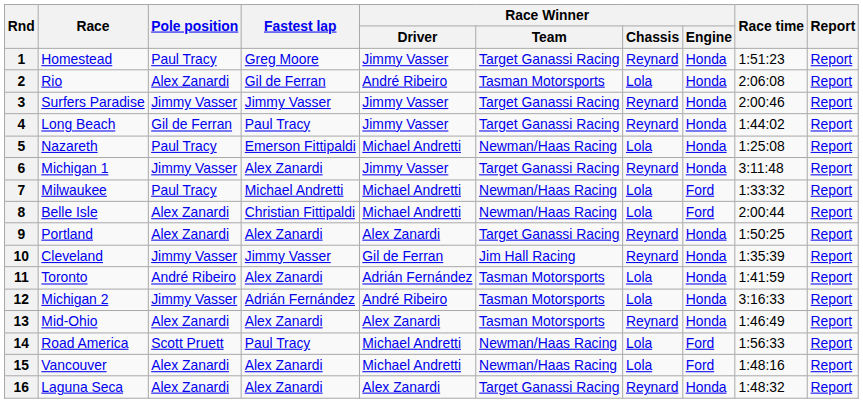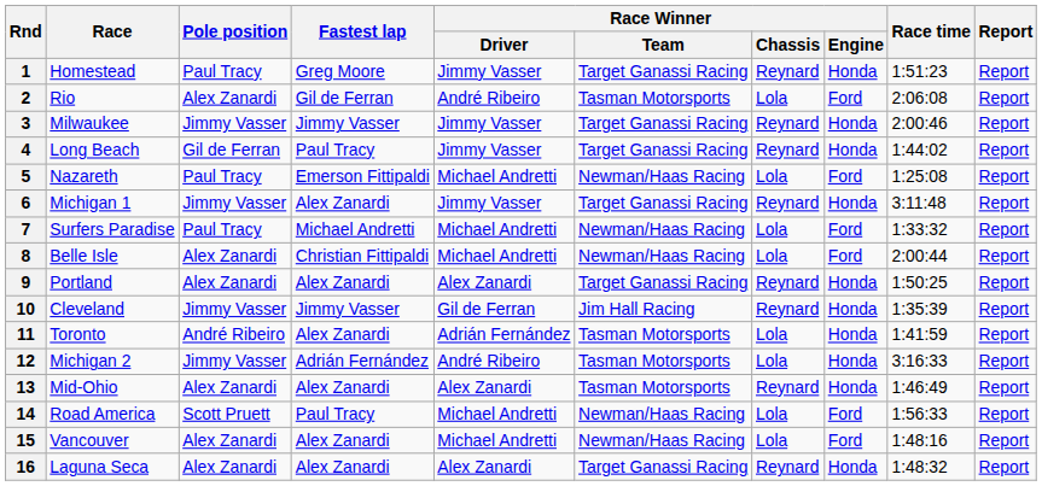 <table class="wikitable" style="font-size: 85%;">
 <tr>
 <th rowspan=2>Rnd</th>
 <th rowspan=2>Race</th>
 <th rowspan=2><a href='#'>Pole position</a></th>
 <th rowspan=2><a href='#'>Fastest lap</a></th>
 <th colspan=4>Race Winner</th>
 <th rowspan="2">Race time</th>
 <th rowspan=2>Report</th>
 </tr>
 <tr>
 <th>Driver</th>
 <th>Team</th>
 <th>Chassis</th>
 <th>Engine</th>
 </tr>
 <tr>
 <th>1</th>
 <td> <a href='#'>Homestead</a></td>
 <td> <a href='#'>Paul Tracy</a></td>
 <td> <a href='#'>Greg Moore</a></td>
 <td> <a href='#'>Jimmy Vasser</a></td>
 <td><a href='#'>Target Ganassi Racing</a></td>
 <td><a href='#'>Reynard</a></td>
 <td><a href='#'>Honda</a></td>
 <td>1:51:23</td>
 <td><a href='#'>Report</a></td>
 </tr>
 <tr>
 <th>2</th>
 <td> <a href='#'>Rio</a></td>
 <td> <a href='#'>Alex Zanardi</a></td>
 <td> <a href='#'>Gil de Ferran</a></td>
 <td> <a href='#'>André Ribeiro</a></td>
 <td><a href='#'>Tasman Motorsports</a></td>
 <td><a href='#'>Lola</a></td>
-<td><a href='#'>Honda</a></td>
+<td><a href='#'>Ford</a></td>
 <td>2:06:08</td>
 <td><a href='#'>Report</a></td>
 </tr>
 <tr>
 <th>3</th>
-<td> <a href='#'>Surfers Paradise</a></td>
+<td> <a href='#'>Milwaukee</a></td>
 <td> <a href='#'>Jimmy Vasser</a></td>
 <td> <a href='#'>Jimmy Vasser</a></td>
 <td> <a href='#'>Jimmy Vasser</a></td>
 <td><a href='#'>Target Ganassi Racing</a></td>
 <td><a href='#'>Reynard</a></td>
 <td><a href='#'>Honda</a></td>
 <td>2:00:46</td>
 <td><a href='#'>Report</a></td>
 </tr>
 <tr>
 <th>4</th>
 <td> <a href='#'>Long Beach</a></td>
 <td> <a href='#'>Gil de Ferran</a></td>
 <td> <a href='#'>Paul Tracy</a></td>
 <td> <a href='#'>Jimmy Vasser</a></td>
 <td><a href='#'>Target Ganassi Racing</a></td>
 <td><a href='#'>Reynard</a></td>
 <td><a href='#'>Honda</a></td>
 <td>1:44:02</td>
 <td><a href='#'>Report</a></td>
 </tr>
 <tr>
 <th>5</th>
 <td> <a href='#'>Nazareth</a></td>
 <td> <a href='#'>Paul Tracy</a></td>
 <td> <a href='#'>Emerson Fittipaldi</a></td>
 <td> <a href='#'>Michael Andretti</a></td>
 <td><a href='#'>Newman/Haas Racing</a></td>
 <td><a href='#'>Lola</a></td>
-<td><a href='#'>Honda</a></td>
+<td><a href='#'>Ford</a></td>
 <td>1:25:08</td>
 <td><a href='#'>Report</a></td>
 </tr>
 <tr>
 <th>6</th>
 <td> <a href='#'>Michigan 1</a></td>
 <td> <a href='#'>Jimmy Vasser</a></td>
 <td> <a href='#'>Alex Zanardi</a></td>
 <td> <a href='#'>Jimmy Vasser</a></td>
 <td><a href='#'>Target Ganassi Racing</a></td>
 <td><a href='#'>Reynard</a></td>
 <td><a href='#'>Honda</a></td>
 <td>3:11:48</td>
 <td><a href='#'>Report</a></td>
 </tr>
 <tr>
 <th>7</th>
-<td> <a href='#'>Milwaukee</a></td>
+<td> <a href='#'>Surfers Paradise</a></td>
 <td> <a href='#'>Paul Tracy</a></td>
 <td> <a href='#'>Michael Andretti</a></td>
 <td> <a href='#'>Michael Andretti</a></td>
 <td><a href='#'>Newman/Haas Racing</a></td>
 <td><a href='#'>Lola</a></td>
 <td><a href='#'>Ford</a></td>
 <td>1:33:32</td>
 <td><a href='#'>Report</a></td>
 </tr>
 <tr>
 <th>8</th>
 <td> <a href='#'>Belle Isle</a></td>
 <td> <a href='#'>Alex Zanardi</a></td>
 <td> <a href='#'>Christian Fittipaldi</a></td>
 <td> <a href='#'>Michael Andretti</a></td>
 <td><a href='#'>Newman/Haas Racing</a></td>
 <td><a href='#'>Lola</a></td>
 <td><a href='#'>Ford</a></td>
 <td>2:00:44</td>
 <td><a href='#'>Report</a></td>
 </tr>
 <tr>
 <th>9</th>
 <td> <a href='#'>Portland</a></td>
 <td> <a href='#'>Alex Zanardi</a></td>
 <td> <a href='#'>Alex Zanardi</a></td>
 <td> <a href='#'>Alex Zanardi</a></td>
 <td><a href='#'>Target Ganassi Racing</a></td>
 <td><a href='#'>Reynard</a></td>
 <td><a href='#'>Honda</a></td>
 <td>1:50:25</td>
 <td><a href='#'>Report</a></td>
 </tr>
 <tr>
 <th>10</th>
 <td> <a href='#'>Cleveland</a></td>
 <td> <a href='#'>Jimmy Vasser</a></td>
 <td> <a href='#'>Jimmy Vasser</a></td>
 <td> <a href='#'>Gil de Ferran</a></td>
 <td><a href='#'>Jim Hall Racing</a></td>
 <td><a href='#'>Reynard</a></td>
 <td><a href='#'>Honda</a></td>
 <td>1:35:39</td>
 <td><a href='#'>Report</a></td>
 </tr>
 <tr>
 <th>11</th>
 <td> <a href='#'>Toronto</a></td>
 <td> <a href='#'>André Ribeiro</a></td>
 <td> <a href='#'>Alex Zanardi</a></td>
 <td> <a href='#'>Adrián Fernández</a></td>
 <td><a href='#'>Tasman Motorsports</a></td>
 <td><a href='#'>Lola</a></td>
 <td><a href='#'>Honda</a></td>
 <td>1:41:59</td>
 <td><a href='#'>Report</a></td>
 </tr>
 <tr>
 <th>12</th>
 <td> <a href='#'>Michigan 2</a></td>
 <td> <a href='#'>Jimmy Vasser</a></td>
 <td> <a href='#'>Adrián Fernández</a></td>
 <td> <a href='#'>André Ribeiro</a></td>
 <td><a href='#'>Tasman Motorsports</a></td>
 <td><a href='#'>Lola</a></td>
 <td><a href='#'>Honda</a></td>
 <td>3:16:33</td>
 <td><a href='#'>Report</a></td>
 </tr>
 <tr>
 <th>13</th>
 <td> <a href='#'>Mid-Ohio</a></td>
 <td> <a href='#'>Alex Zanardi</a></td>
 <td> <a href='#'>Alex Zanardi</a></td>
 <td> <a href='#'>Alex Zanardi</a></td>
 <td><a href='#'>Tasman Motorsports</a></td>
 <td><a href='#'>Reynard</a></td>
 <td><a href='#'>Honda</a></td>
 <td>1:46:49</td>
 <td><a href='#'>Report</a></td>
 </tr>
 <tr>
 <th>14</th>
 <td> <a href='#'>Road America</a></td>
 <td> <a href='#'>Scott Pruett</a></td>
 <td> <a href='#'>Paul Tracy</a></td>
 <td> <a href='#'>Michael Andretti</a></td>
 <td><a href='#'>Newman/Haas Racing</a></td>
 <td><a href='#'>Lola</a></td>
 <td><a href='#'>Ford</a></td>
 <td>1:56:33</td>
 <td><a href='#'>Report</a></td>
 </tr>
 <tr>
 <th>15</th>
 <td> <a href='#'>Vancouver</a></td>
 <td> <a href='#'>Alex Zanardi</a></td>
 <td> <a href='#'>Alex Zanardi</a></td>
 <td> <a href='#'>Michael Andretti</a></td>
 <td><a href='#'>Newman/Haas Racing</a></td>
 <td><a href='#'>Lola</a></td>
 <td><a href='#'>Ford</a></td>
 <td>1:48:16</td>
 <td><a href='#'>Report</a></td>
 </tr>
 <tr>
 <th>16</th>
 <td> <a href='#'>Laguna Seca</a></td>
 <td> <a href='#'>Alex Zanardi</a></td>
 <td> <a href='#'>Alex Zanardi</a></td>
 <td> <a href='#'>Alex Zanardi</a></td>
 <td><a href='#'>Target Ganassi Racing</a></td>
 <td><a href='#'>Reynard</a></td>
 <td><a href='#'>Honda</a></td>
 <td>1:48:32</td>
 <td><a href='#'>Report</a></td>
 </tr>
 </table>
